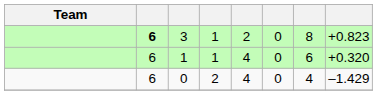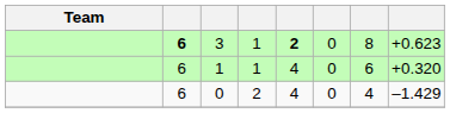 <table class="wikitable" style="text-align:center">
 <tr>
 <th style="width:150px">Team</th>
 <th style="width:30px"></th>
 <th style="width:30px"></th>
 <th style="width:30px"></th>
 <th style="width:30px"></th>
 <th style="width:30px"></th>
 <th style="width:30px"></th>
 <th style="width:30px"></th>
 </tr>
 <tr style="background:#c3fdb8">
 <td style="text-align:left"></td>
 <td><strong>6</strong></td>
 <td>3</td>
 <td>1</td>
-<td>2</td>
+<td><strong>2</strong></td>
 <td>0</td>
 <td>8</td>
-<td>+0.823</td>
+<td>+0.623</td>
 </tr>
 <tr style="background:#c3fdb8">
 <td style="text-align:left"></td>
 <td>6</td>
 <td>1</td>
 <td>1</td>
 <td>4</td>
 <td>0</td>
 <td>6</td>
 <td>+0.320</td>
 </tr>
 <tr>
 <td style="text-align:left"></td>
 <td>6</td>
 <td>0</td>
 <td>2</td>
 <td>4</td>
 <td>0</td>
 <td>4</td>
 <td>–1.429</td>
 </tr>
 <tr>
 </tr>
 </table>
